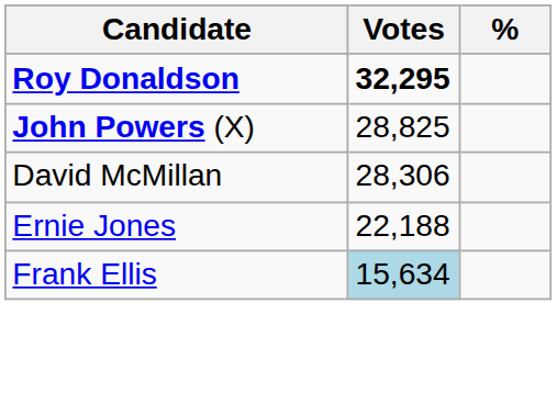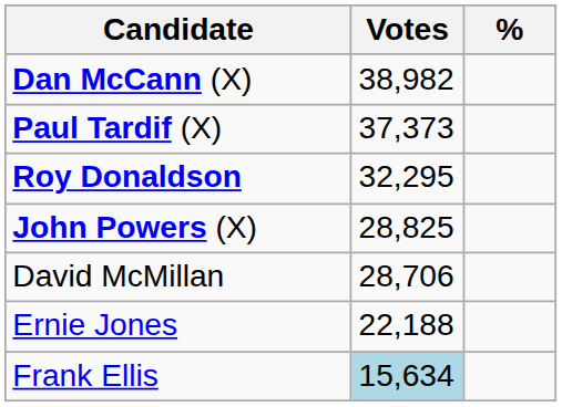 <table class="wikitable">
 <tr>
 <th style="width: 170px">Candidate</th>
 <th style="width: 50px">Votes</th>
 <th style="width: 40px">%</th>
 </tr>
 <tr>
+<td><strong><a href='#'>Dan McCann</a></strong> (X)</td>
+<td>38,982</td>
+<td></td>
+</tr>
+<tr>
+<td><strong><a href='#'>Paul Tardif</a></strong> (X)</td>
+<td>37,373</td>
+<td></td>
+</tr>
+<tr>
 <td><strong><a href='#'>Roy Donaldson</a></strong></td>
-<td><strong>32,295</strong></td>
+<td>32,295</td>
 <td></td>
 </tr>
 <tr>
 <td><strong><a href='#'>John Powers</a></strong> (X)</td>
 <td>28,825</td>
 </tr>
 <tr>
 <td>David McMillan</td>
-<td>28,306</td>
+<td>28,706</td>
 <td></td>
 </tr>
 <tr>
 <td><a href='#'>Ernie Jones</a></td>
 <td>22,188</td>
 <td></td>
 </tr>
 <tr>
 <td><a href='#'>Frank Ellis</a></td>
 <td style="background: lightblue;">15,634</td>
 <td></td>
 </tr>
 </table>
